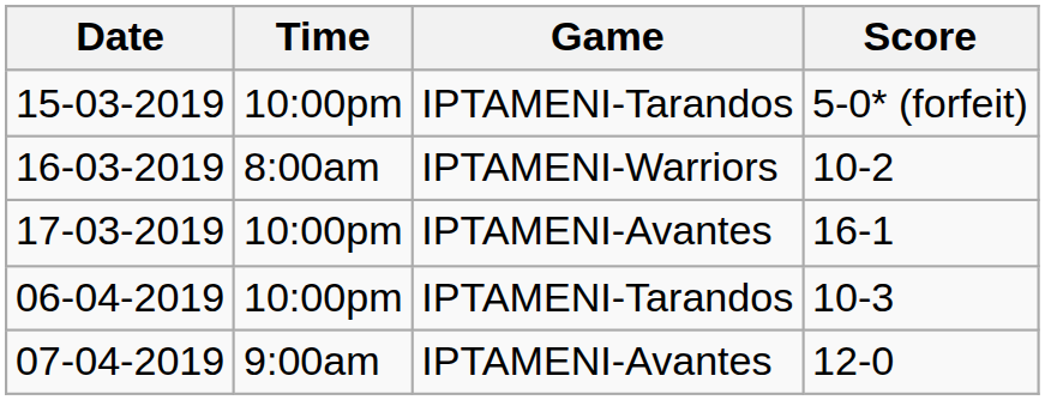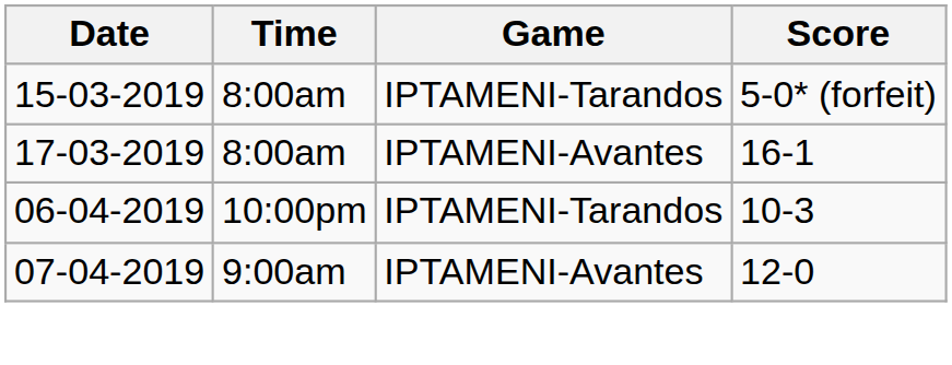 <table class="wikitable">
 <tr>
 <th colspan="1" rowspan="1">Date</th>
 <th colspan="1" rowspan="1">Time</th>
 <th colspan="1" rowspan="1">Game</th>
 <th colspan="1" rowspan="1">Score</th>
 </tr>
 <tr>
 <td>15-03-2019</td>
-<td>10:00pm</td>
+<td>8:00am</td>
 <td>IPTAMENI-Tarandos</td>
 <td>5-0* (forfeit)</td>
 </tr>
 <tr>
-<td>16-03-2019</td>
+<td>17-03-2019</td>
 <td>8:00am</td>
-<td>IPTAMENI-Warriors</td>
-<td>10-2</td>
-</tr>
-<tr>
-<td>17-03-2019</td>
-<td>10:00pm</td>
 <td>IPTAMENI-Avantes</td>
 <td>16-1</td>
 </tr>
 <tr>
 <td>06-04-2019</td>
 <td>10:00pm</td>
 <td>IPTAMENI-Tarandos</td>
 <td>10-3</td>
 </tr>
 <tr>
 <td>07-04-2019</td>
 <td>9:00am</td>
 <td>IPTAMENI-Avantes</td>
 <td>12-0</td>
 </tr>
 </table>
